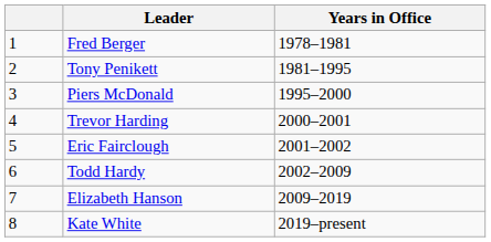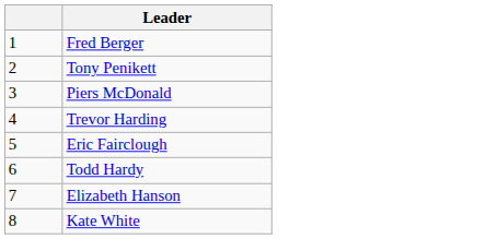 <table class="wikitable">
 <tr>
 <th scope="col" style="width: 50px;"></th>
 <th scope="col" style="width: 200px;">Leader</th>
-<th scope="col" style="width: 200px;">Years in Office</th>
 </tr>
 <tr>
 <td>1</td>
 <td><a href='#'>Fred Berger</a></td>
-<td>1978–1981</td>
 </tr>
 <tr>
 <td>2</td>
 <td><a href='#'>Tony Penikett</a></td>
-<td>1981–1995</td>
 </tr>
 <tr>
 <td>3</td>
 <td><a href='#'>Piers McDonald</a></td>
-<td>1995–2000</td>
 </tr>
 <tr>
 <td>4</td>
 <td><a href='#'>Trevor Harding</a></td>
-<td>2000–2001</td>
 </tr>
 <tr>
 <td>5</td>
 <td><a href='#'>Eric Fairclough</a></td>
-<td>2001–2002</td>
 </tr>
 <tr>
 <td>6</td>
 <td><a href='#'>Todd Hardy</a></td>
-<td>2002–2009</td>
 </tr>
 <tr>
 <td>7</td>
 <td><a href='#'>Elizabeth Hanson</a></td>
-<td>2009–2019</td>
 </tr>
 <tr>
 <td>8</td>
 <td><a href='#'>Kate White</a></td>
-<td>2019–present</td>
 </tr>
 </table>
